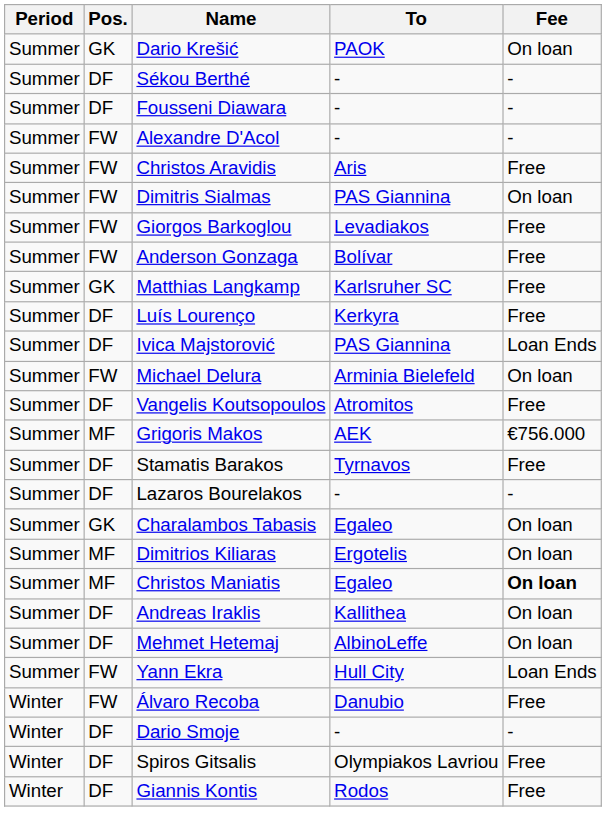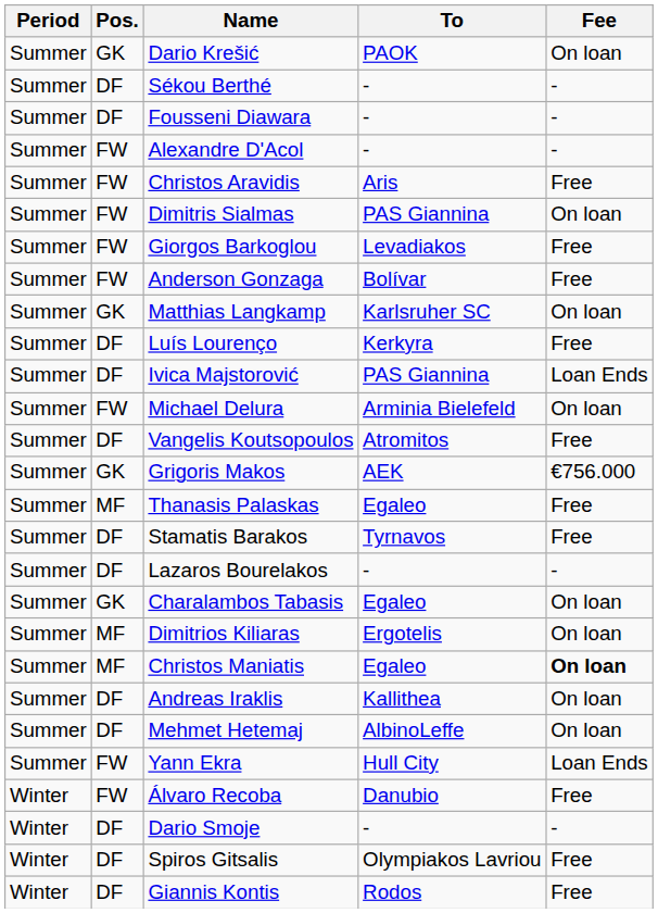 <table class="wikitable">
 <tr>
 <th>Period</th>
 <th>Pos.</th>
 <th>Name</th>
 <th>To</th>
 <th>Fee</th>
 </tr>
 <tr>
 <td>Summer</td>
 <td>GK</td>
 <td> <a href='#'>Dario Krešić</a></td>
 <td> <a href='#'>PAOK</a></td>
 <td>On loan</td>
 </tr>
 <tr>
 <td>Summer</td>
 <td>DF</td>
 <td> <a href='#'>Sékou Berthé</a></td>
 <td>-</td>
 <td>-</td>
 </tr>
 <tr>
 <td>Summer</td>
 <td>DF</td>
 <td> <a href='#'>Fousseni Diawara</a></td>
 <td>-</td>
 <td>-</td>
 </tr>
 <tr>
 <td>Summer</td>
 <td>FW</td>
 <td> <a href='#'>Alexandre D'Acol</a></td>
 <td>-</td>
 <td>-</td>
 </tr>
 <tr>
 <td>Summer</td>
 <td>FW</td>
 <td> <a href='#'>Christos Aravidis</a></td>
 <td> <a href='#'>Aris</a></td>
 <td>Free</td>
 </tr>
 <tr>
 <td>Summer</td>
 <td>FW</td>
 <td> <a href='#'>Dimitris Sialmas</a></td>
 <td> <a href='#'>PAS Giannina</a></td>
 <td>On loan</td>
 </tr>
 <tr>
 <td>Summer</td>
 <td>FW</td>
 <td> <a href='#'>Giorgos Barkoglou</a></td>
 <td> <a href='#'>Levadiakos</a></td>
 <td>Free</td>
 </tr>
 <tr>
 <td>Summer</td>
 <td>FW</td>
 <td> <a href='#'>Anderson Gonzaga</a></td>
 <td> <a href='#'>Bolívar</a></td>
 <td>Free</td>
 </tr>
 <tr>
 <td>Summer</td>
 <td>GK</td>
 <td> <a href='#'>Matthias Langkamp</a></td>
 <td> <a href='#'>Karlsruher SC</a></td>
-<td>Free</td>
+<td>On loan</td>
 </tr>
 <tr>
 <td>Summer</td>
 <td>DF</td>
 <td> <a href='#'>Luís Lourenço</a></td>
 <td>   <a href='#'>Kerkyra</a></td>
 <td>Free</td>
 </tr>
 <tr>
 <td>Summer</td>
 <td>DF</td>
 <td> <a href='#'>Ivica Majstorović</a></td>
 <td> <a href='#'>PAS Giannina</a></td>
 <td>Loan Ends</td>
 </tr>
 <tr>
 <td>Summer</td>
 <td>FW</td>
 <td> <a href='#'>Michael Delura</a></td>
 <td> <a href='#'>Arminia Bielefeld</a></td>
 <td>On loan</td>
 </tr>
 <tr>
 <td>Summer</td>
 <td>DF</td>
 <td> <a href='#'>Vangelis Koutsopoulos</a></td>
 <td> <a href='#'>Atromitos</a></td>
 <td>Free</td>
 </tr>
 <tr>
 <td>Summer</td>
-<td>MF</td>
+<td>GK</td>
 <td> <a href='#'>Grigoris Makos</a></td>
 <td> <a href='#'>AEK</a></td>
 <td>€756.000</td>
+</tr>
+<tr>
+<td>Summer</td>
+<td>MF</td>
+<td> <a href='#'>Thanasis Palaskas</a></td>
+<td> <a href='#'>Egaleo</a></td>
+<td>Free</td>
 </tr>
 <tr>
 <td>Summer</td>
 <td>DF</td>
 <td>   Stamatis Barakos</td>
 <td>   <a href='#'>Tyrnavos</a></td>
 <td>Free</td>
 </tr>
 <tr>
 <td>Summer</td>
 <td>DF</td>
 <td>   Lazaros Bourelakos</td>
 <td>-</td>
 <td>-</td>
 </tr>
 <tr>
 <td>Summer</td>
 <td>GK</td>
 <td> <a href='#'>Charalambos Tabasis</a></td>
 <td> <a href='#'>Egaleo</a></td>
 <td>On loan</td>
 </tr>
 <tr>
 <td>Summer</td>
 <td>MF</td>
 <td> <a href='#'>Dimitrios Kiliaras</a></td>
 <td> <a href='#'>Ergotelis</a></td>
 <td>On loan</td>
 </tr>
 <tr>
 <td>Summer</td>
 <td>MF</td>
 <td> <a href='#'>Christos Maniatis</a></td>
 <td> <a href='#'>Egaleo</a></td>
 <td><strong>On loan</strong></td>
 </tr>
 <tr>
 <td>Summer</td>
 <td>DF</td>
 <td> <a href='#'>Andreas Iraklis</a></td>
 <td> <a href='#'>Kallithea</a></td>
 <td>On loan</td>
 </tr>
 <tr>
 <td>Summer</td>
 <td>DF</td>
 <td> <a href='#'>Mehmet Hetemaj</a></td>
 <td>    <a href='#'>AlbinoLeffe</a></td>
 <td>On loan</td>
 </tr>
 <tr>
 <td>Summer</td>
 <td>FW</td>
 <td> <a href='#'>Yann Ekra</a></td>
 <td>      <a href='#'>Hull City</a></td>
 <td>Loan Ends</td>
 </tr>
 <tr>
 <td>Winter</td>
 <td>FW</td>
 <td>   <a href='#'>Álvaro Recoba</a></td>
 <td>   <a href='#'>Danubio</a></td>
 <td>Free</td>
 </tr>
 <tr>
 <td>Winter</td>
 <td>DF</td>
 <td>   <a href='#'>Dario Smoje</a></td>
 <td>-</td>
 <td>-</td>
 </tr>
 <tr>
 <td>Winter</td>
 <td>DF</td>
 <td>   Spiros Gitsalis</td>
 <td>   Olympiakos Lavriou</td>
 <td>Free</td>
 </tr>
 <tr>
 <td>Winter</td>
 <td>DF</td>
 <td>   <a href='#'>Giannis Kontis</a></td>
 <td>   <a href='#'>Rodos</a></td>
 <td>Free</td>
 </tr>
 </table>
